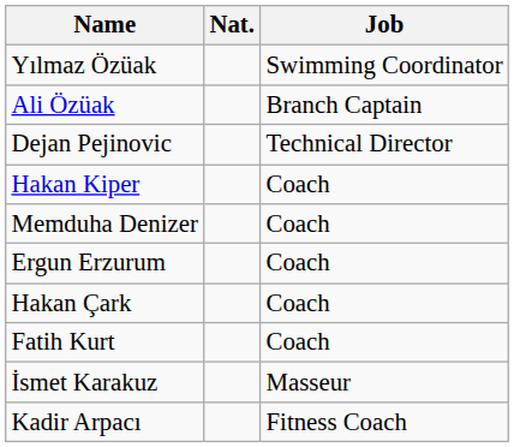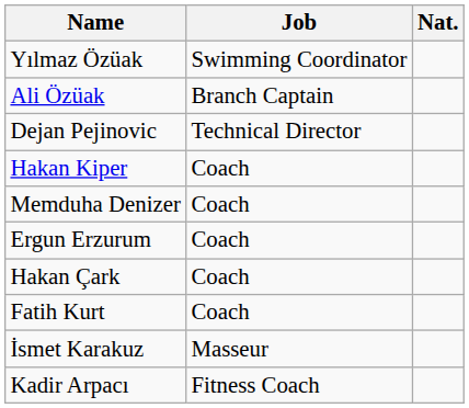 <table class="wikitable">
 <tr>
 <th>Name</th>
+<th>Job</th>
 <th>Nat.</th>
-<th>Job</th>
 </tr>
 <tr>
 <td>Yılmaz Özüak</td>
+<td>Swimming Coordinator</td>
 <td></td>
-<td>Swimming Coordinator</td>
 </tr>
 <tr>
 <td><a href='#'>Ali Özüak</a></td>
+<td>Branch Captain</td>
 <td></td>
-<td>Branch Captain</td>
 </tr>
 <tr>
 <td>Dejan Pejinovic</td>
+<td>Technical Director</td>
 <td></td>
-<td>Technical Director</td>
 </tr>
 <tr>
 <td><a href='#'>Hakan Kiper</a></td>
+<td>Coach</td>
 <td></td>
-<td>Coach</td>
 </tr>
 <tr>
 <td>Memduha Denizer</td>
+<td>Coach</td>
 <td></td>
-<td>Coach</td>
 </tr>
 <tr>
 <td>Ergun Erzurum</td>
+<td>Coach</td>
 <td></td>
-<td>Coach</td>
 </tr>
 <tr>
 <td>Hakan Çark</td>
+<td>Coach</td>
 <td></td>
-<td>Coach</td>
 </tr>
 <tr>
 <td>Fatih Kurt</td>
+<td>Coach</td>
 <td></td>
-<td>Coach</td>
 </tr>
 <tr>
 <td>İsmet Karakuz</td>
+<td>Masseur</td>
 <td></td>
-<td>Masseur</td>
 </tr>
 <tr>
 <td>Kadir Arpacı</td>
+<td>Fitness Coach</td>
 <td></td>
-<td>Fitness Coach</td>
 </tr>
 </table>
